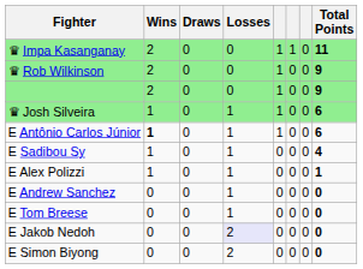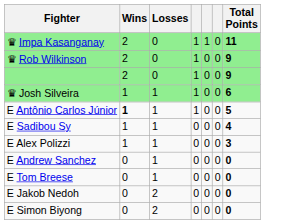 <table class="wikitable sortable">
 <tr>
 <th>Fighter</th>
 <th>Wins</th>
-<th>Draws</th>
 <th>Losses</th>
 <th></th>
 <th></th>
 <th></th>
 <th>Total<br> Points</th>
 </tr>
 <tr style="background:#90EE90;">
 <td>♛  <a href='#'>Impa Kasanganay</a></td>
 <td>2</td>
 <td>0</td>
-<td>0</td>
 <td>1</td>
 <td>1</td>
 <td>0</td>
 <td><strong>11</strong></td>
 </tr>
 <tr style="background:#90EE90;">
 <td>♛  <a href='#'>Rob Wilkinson</a></td>
 <td>2</td>
-<td>0</td>
 <td>0</td>
 <td>1</td>
 <td>0</td>
 <td>0</td>
 <td><strong>9</strong></td>
 </tr>
 <tr style="background:#90EE90;">
 <td></td>
 <td>2</td>
 <td>0</td>
-<td>0</td>
 <td>1</td>
 <td>0</td>
 <td>0</td>
 <td><strong>9</strong></td>
 </tr>
 <tr style="background:#90EE90;">
 <td>♛  Josh Silveira</td>
 <td>1</td>
-<td>0</td>
 <td>1</td>
 <td>1</td>
 <td>0</td>
 <td>0</td>
 <td><strong>6</strong></td>
 </tr>
 <tr>
 <td>E  <a href='#'>Antônio Carlos Júnior</a></td>
 <td><strong>1</strong></td>
-<td>0</td>
 <td>1</td>
 <td>1</td>
 <td>0</td>
 <td>0</td>
-<td><strong>6</strong></td>
+<td><strong>5</strong></td>
 </tr>
 <tr>
 <td>E  <a href='#'>Sadibou Sy</a></td>
 <td>1</td>
-<td>0</td>
 <td>1</td>
 <td>0</td>
 <td>0</td>
 <td>0</td>
 <td><strong>4</strong></td>
 </tr>
 <tr>
 <td>E  Alex Polizzi</td>
 <td>1</td>
-<td>0</td>
 <td>1</td>
 <td>0</td>
 <td>0</td>
 <td>0</td>
-<td><strong>1</strong></td>
+<td><strong>3</strong></td>
 </tr>
 <tr>
 <td>E  <a href='#'>Andrew Sanchez</a></td>
-<td>0</td>
 <td>0</td>
 <td>1</td>
 <td>0</td>
 <td>0</td>
 <td>0</td>
 <td><strong>0</strong></td>
 </tr>
 <tr>
 <td>E  <a href='#'>Tom Breese</a></td>
 <td>0</td>
-<td>0</td>
 <td>1</td>
 <td>0</td>
 <td>0</td>
 <td>0</td>
 <td><strong>0</strong></td>
 </tr>
 <tr>
 <td>E  Jakob Nedoh</td>
 <td>0</td>
-<td>0</td>
-<td style="background: lavender;">2</td>
+<td>2</td>
 <td>0</td>
 <td>0</td>
 <td>0</td>
 <td><strong>0</strong></td>
 </tr>
 <tr>
 <td>E  Simon Biyong</td>
 <td>0</td>
-<td>0</td>
 <td>2</td>
 <td>0</td>
 <td>0</td>
 <td>0</td>
 <td><strong>0</strong></td>
 </tr>
 </table>
